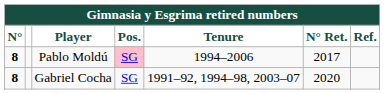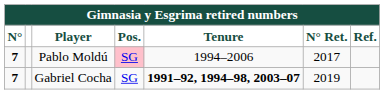 <table class="wikitable" style="text-align:center">
 <tr>
 <td colspan="7" style= "background: #164e41; color: #ffffff"><strong>Gimnasia y Esgrima retired numbers</strong></td>
 </tr>
 <tr>
 <th style="background:#ffffff; color: #164e41">N°</th>
 <th style="background:#ffffff; color: #164e41"></th>
 <th style="background:#ffffff; color: #164e41">Player</th>
 <th style="background:#ffffff; color: #164e41">Pos.</th>
 <th style="background:#ffffff; color: #164e41">Tenure</th>
 <th style="background:#ffffff; color: #164e41">N° Ret.</th>
 <th style="background:#ffffff; color: #164e41">Ref.</th>
 </tr>
 <tr>
-<td><strong>8</strong></td>
+<td><strong>7</strong></td>
 <td></td>
 <td>Pablo Moldú</td>
 <td style="background: pink;"><a href='#'>SG</a></td>
 <td>1994–2006</td>
 <td>2017</td>
 <td></td>
 </tr>
 <tr>
-<td><strong>8</strong></td>
+<td><strong>7</strong></td>
 <td></td>
 <td>Gabriel Cocha</td>
 <td><a href='#'>SG</a></td>
-<td>1991–92, 1994–98, 2003–07</td>
-<td>2020</td>
+<td><strong>1991–92, 1994–98, 2003–07</strong></td>
+<td>2019</td>
 <td></td>
 </tr>
 </table>
